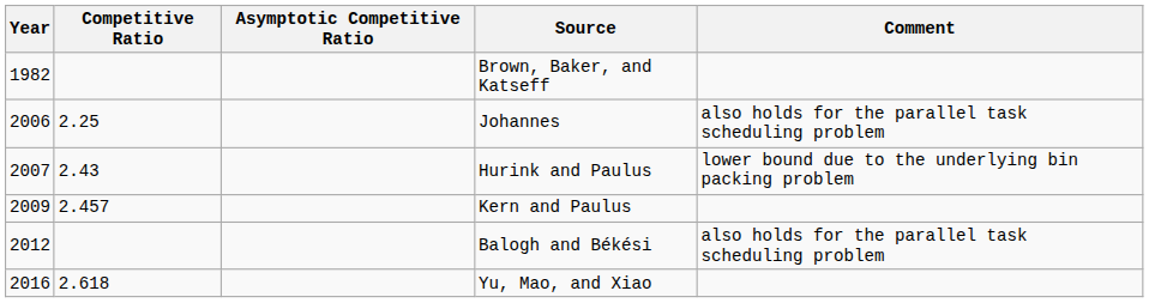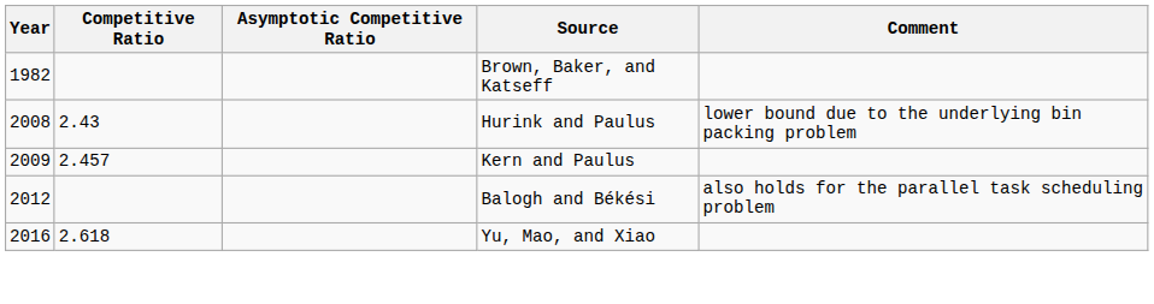 <table class="wikitable">
 <tr>
 <th>Year</th>
 <th>Competitive Ratio</th>
 <th>Asymptotic Competitive Ratio</th>
 <th>Source</th>
 <th>Comment</th>
 </tr>
 <tr>
 <td>1982</td>
 <td></td>
 <td></td>
 <td>Brown, Baker, and Katseff</td>
 </tr>
 <tr>
-<td>2006</td>
-<td>2.25</td>
-<td></td>
-<td>Johannes</td>
-<td>also holds for the parallel task scheduling problem</td>
-</tr>
-<tr>
-<td>2007</td>
+<td>2008</td>
 <td>2.43</td>
 <td></td>
 <td>Hurink and Paulus</td>
 <td>lower bound due to the underlying bin packing problem</td>
 </tr>
 <tr>
 <td>2009</td>
 <td>2.457</td>
 <td></td>
 <td>Kern and Paulus </td>
 </tr>
 <tr>
 <td>2012</td>
 <td></td>
 <td></td>
 <td>Balogh and Békési</td>
 <td>also holds for the parallel task scheduling problem</td>
 </tr>
 <tr>
 <td>2016</td>
 <td>2.618</td>
 <td></td>
 <td>Yu, Mao, and Xiao</td>
 </tr>
 </table>
